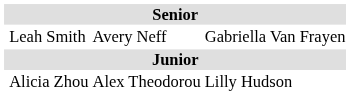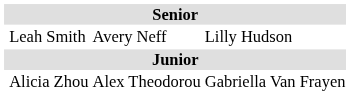 <table>
 <tr bgcolor="DFDFDF">
 <td colspan="4" align="center"><strong>Senior</strong></td>
 </tr>
 <tr>
 <th scope=row style="text-align:left"></th>
 <td>Leah Smith</td>
 <td>Avery Neff</td>
-<td>Gabriella Van Frayen</td>
+<td>Lilly Hudson</td>
 </tr>
 <tr bgcolor="DFDFDF">
 <td colspan="4" align="center"><strong>Junior</strong></td>
 </tr>
 <tr>
 <th scope=row style="text-align:left"></th>
 <td>Alicia Zhou</td>
 <td>Alex Theodorou</td>
-<td>Lilly Hudson</td>
+<td>Gabriella Van Frayen</td>
 </tr>
 </table>
